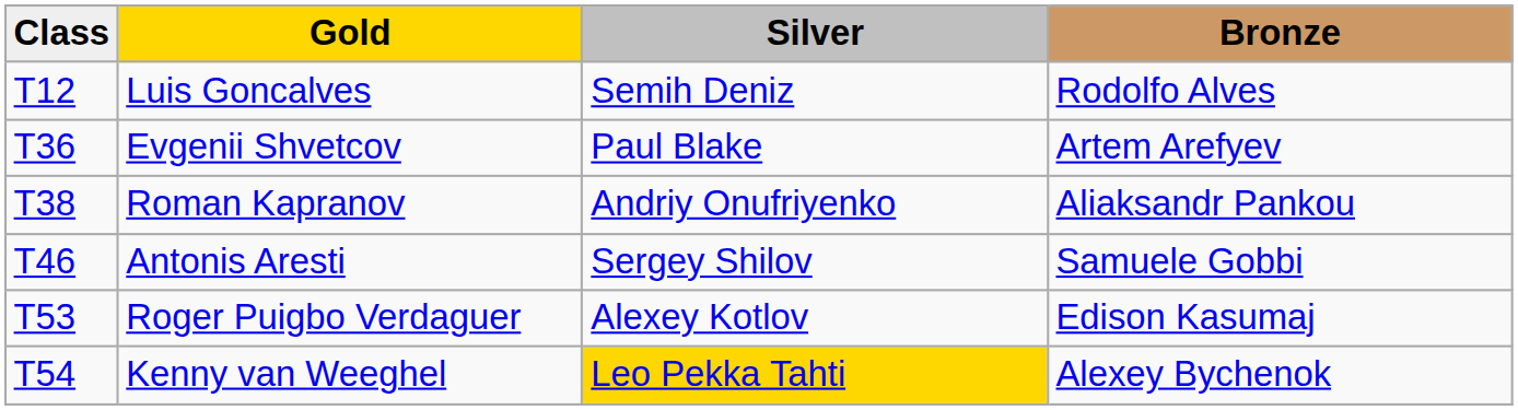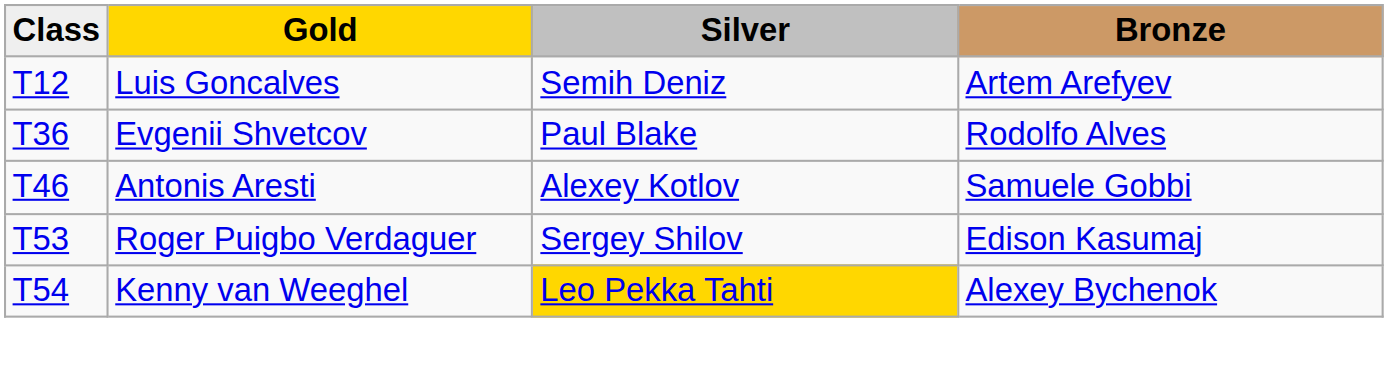 <table class="wikitable" style="text-align:left">
 <tr align="center">
 <td bgcolor=efefef><strong>Class</strong></td>
 <td width=200 bgcolor=gold><strong>Gold</strong></td>
 <td width=200 bgcolor=silver><strong>Silver</strong></td>
 <td width=200 bgcolor=CC9966><strong>Bronze</strong></td>
 </tr>
 <tr>
 <td><a href='#'>T12</a></td>
 <td><a href='#'>Luis Goncalves</a><br></td>
 <td><a href='#'>Semih Deniz</a><br></td>
-<td><a href='#'>Rodolfo Alves</a><br></td>
+<td><a href='#'>Artem Arefyev</a><br></td>
 </tr>
 <tr>
 <td><a href='#'>T36</a></td>
 <td><a href='#'>Evgenii Shvetcov</a><br></td>
 <td><a href='#'>Paul Blake</a><br></td>
-<td><a href='#'>Artem Arefyev</a><br></td>
-</tr>
-<tr>
-<td><a href='#'>T38</a></td>
-<td><a href='#'>Roman Kapranov</a><br></td>
-<td><a href='#'>Andriy Onufriyenko</a><br></td>
-<td><a href='#'>Aliaksandr Pankou</a><br></td>
+<td><a href='#'>Rodolfo Alves</a><br></td>
 </tr>
 <tr>
 <td><a href='#'>T46</a></td>
 <td><a href='#'>Antonis Aresti</a><br></td>
-<td><a href='#'>Sergey Shilov</a><br></td>
+<td><a href='#'>Alexey Kotlov</a><br></td>
 <td><a href='#'>Samuele Gobbi</a><br></td>
 </tr>
 <tr>
 <td><a href='#'>T53</a></td>
 <td><a href='#'>Roger Puigbo Verdaguer</a><br></td>
-<td><a href='#'>Alexey Kotlov</a><br></td>
+<td><a href='#'>Sergey Shilov</a><br></td>
 <td><a href='#'>Edison Kasumaj</a><br></td>
 </tr>
 <tr>
 <td><a href='#'>T54</a></td>
 <td><a href='#'>Kenny van Weeghel</a><br></td>
 <td style="background: gold;"><a href='#'>Leo Pekka Tahti</a><br></td>
 <td><a href='#'>Alexey Bychenok</a><br></td>
 </tr>
 </table>
